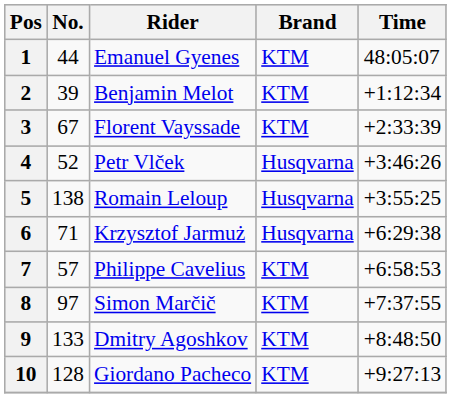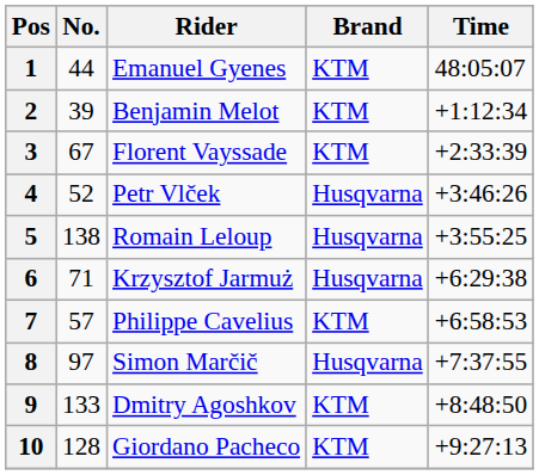 <table class="wikitable" style="font-size:85%">
 <tr>
 <th>Pos</th>
 <th>No.</th>
 <th>Rider</th>
 <th>Brand</th>
 <th>Time</th>
 </tr>
 <tr>
 <th>1</th>
 <td align="center">44</td>
 <td> <a href='#'>Emanuel Gyenes</a></td>
 <td><a href='#'>KTM</a></td>
 <td>48:05:07</td>
 </tr>
 <tr>
 <th>2</th>
 <td align="center">39</td>
 <td> <a href='#'>Benjamin Melot</a></td>
 <td><a href='#'>KTM</a></td>
 <td>+1:12:34</td>
 </tr>
 <tr>
 <th>3</th>
 <td align="center">67</td>
 <td> <a href='#'>Florent Vayssade</a></td>
 <td><a href='#'>KTM</a></td>
 <td>+2:33:39</td>
 </tr>
 <tr>
 <th>4</th>
 <td align="center">52</td>
 <td> <a href='#'>Petr Vlček</a></td>
 <td><a href='#'>Husqvarna</a></td>
 <td>+3:46:26</td>
 </tr>
 <tr>
 <th>5</th>
 <td align="center">138</td>
 <td> <a href='#'>Romain Leloup</a></td>
 <td><a href='#'>Husqvarna</a></td>
 <td>+3:55:25</td>
 </tr>
 <tr>
 <th>6</th>
 <td align="center">71</td>
 <td> <a href='#'>Krzysztof Jarmuż</a></td>
 <td><a href='#'>Husqvarna</a></td>
 <td>+6:29:38</td>
 </tr>
 <tr>
 <th>7</th>
 <td align="center">57</td>
 <td> <a href='#'>Philippe Cavelius</a></td>
 <td><a href='#'>KTM</a></td>
 <td>+6:58:53</td>
 </tr>
 <tr>
 <th>8</th>
 <td align="center">97</td>
 <td> <a href='#'>Simon Marčič</a></td>
-<td><a href='#'>KTM</a></td>
+<td><a href='#'>Husqvarna</a></td>
 <td>+7:37:55</td>
 </tr>
 <tr>
 <th>9</th>
 <td align="center">133</td>
 <td> <a href='#'>Dmitry Agoshkov</a></td>
 <td><a href='#'>KTM</a></td>
 <td>+8:48:50</td>
 </tr>
 <tr>
 <th>10</th>
 <td align="center">128</td>
 <td> <a href='#'>Giordano Pacheco</a></td>
 <td><a href='#'>KTM</a></td>
 <td>+9:27:13</td>
 </tr>
 <tr>
 </tr>
 </table>
